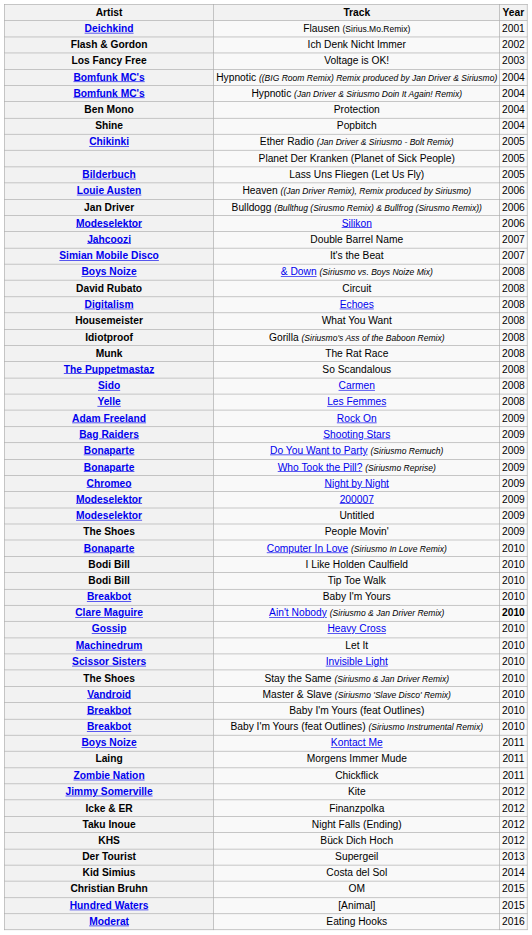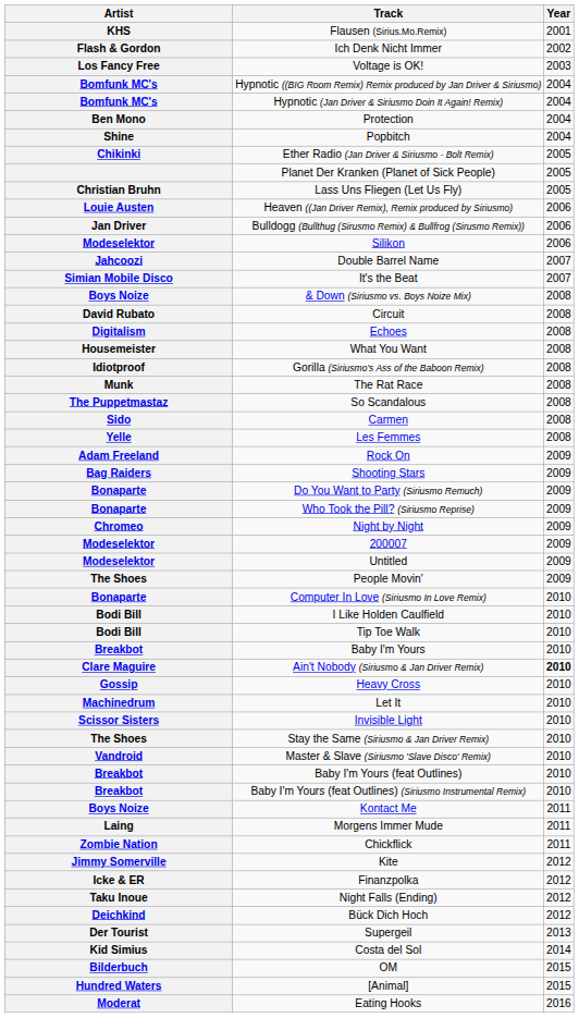 <table class="wikitable plainrowheaders" style="text-align:center;">
 <tr>
 <th scope="col" style="width:20em;">Artist</th>
 <th scope="col">Track</th>
 <th scope="col">Year</th>
 </tr>
 <tr>
-<th scope="row"><a href='#'>Deichkind</a></th>
+<th scope="row">KHS</th>
 <td>Flausen  <small>(Sirius.Mo.Remix)</small></td>
 <td>2001</td>
 </tr>
 <tr>
 <th scope="row">Flash & Gordon</th>
 <td>Ich Denk Nicht Immer</td>
 <td>2002</td>
 </tr>
 <tr>
 <th scope="row">Los Fancy Free</th>
 <td>Voltage is OK!</td>
 <td>2003</td>
 </tr>
 <tr>
 <th scope="row"><a href='#'>Bomfunk MC's</a></th>
 <td>Hypnotic <small><em>((BIG Room Remix) Remix produced by Jan Driver & Siriusmo)</em></small></td>
 <td>2004</td>
 </tr>
 <tr>
 <th scope="row"><a href='#'>Bomfunk MC's</a></th>
 <td>Hypnotic <small><em>(Jan Driver & Siriusmo Doin It Again! Remix)</em></small></td>
 <td>2004</td>
 </tr>
 <tr>
 <th scope="row">Ben Mono</th>
 <td>Protection</td>
 <td>2004</td>
 </tr>
 <tr>
 <th scope="row">Shine</th>
 <td>Popbitch</td>
 <td>2004</td>
 </tr>
 <tr>
 <th scope="row"><a href='#'>Chikinki</a></th>
 <td>Ether Radio <small><em>(Jan Driver & Siriusmo - Bolt Remix)</em></small></td>
 <td>2005</td>
 </tr>
 <tr>
 <th scope="row"></th>
 <td>Planet Der Kranken (Planet of Sick People)</td>
 <td>2005</td>
 </tr>
 <tr>
-<th scope="row"><a href='#'>Bilderbuch</a></th>
+<th scope="row">Christian Bruhn</th>
 <td>Lass Uns Fliegen (Let Us Fly)</td>
 <td>2005</td>
 </tr>
 <tr>
 <th scope="row"><a href='#'>Louie Austen</a></th>
 <td>Heaven <small><em>((Jan Driver Remix), Remix produced by Siriusmo)</em></small></td>
 <td>2006</td>
 </tr>
 <tr>
 <th scope="row">Jan Driver</th>
 <td>Bulldogg <small><em>(Bullthug (Sirusmo Remix) & Bullfrog (Sirusmo Remix))</em></small></td>
 <td>2006</td>
 </tr>
 <tr>
 <th scope="row"><a href='#'>Modeselektor</a></th>
 <td><a href='#'>Silikon</a></td>
 <td>2006</td>
 </tr>
 <tr>
 <th scope="row"><a href='#'>Jahcoozi</a></th>
 <td>Double Barrel Name</td>
 <td>2007</td>
 </tr>
 <tr>
 <th scope="row"><a href='#'>Simian Mobile Disco</a></th>
 <td>It's the Beat</td>
 <td>2007</td>
 </tr>
 <tr>
 <th scope="row"><a href='#'>Boys Noize</a></th>
 <td><a href='#'>& Down</a> <small><em>(Siriusmo vs. Boys Noize Mix)</em></small></td>
 <td>2008</td>
 </tr>
 <tr>
 <th scope="row">David Rubato</th>
 <td>Circuit</td>
 <td>2008</td>
 </tr>
 <tr>
 <th scope="row"><a href='#'>Digitalism</a></th>
 <td><a href='#'>Echoes</a></td>
 <td>2008</td>
 </tr>
 <tr>
 <th scope="row">Housemeister</th>
 <td>What You Want</td>
 <td>2008</td>
 </tr>
 <tr>
 <th scope="row">Idiotproof</th>
 <td>Gorilla <small><em>(Siriusmo's Ass of the Baboon Remix)</em></small></td>
 <td>2008</td>
 </tr>
 <tr>
 <th scope="row">Munk</th>
 <td>The Rat Race</td>
 <td>2008</td>
 </tr>
 <tr>
 <th scope="row"><a href='#'>The Puppetmastaz</a></th>
 <td>So Scandalous</td>
 <td>2008</td>
 </tr>
 <tr>
 <th scope="row"><a href='#'>Sido</a></th>
 <td><a href='#'>Carmen</a></td>
 <td>2008</td>
 </tr>
 <tr>
 <th scope="row"><a href='#'>Yelle</a></th>
 <td><a href='#'>Les Femmes</a></td>
 <td>2008</td>
 </tr>
 <tr>
 <th scope="row"><a href='#'>Adam Freeland</a></th>
 <td><a href='#'>Rock On</a></td>
 <td>2009</td>
 </tr>
 <tr>
 <th scope="row"><a href='#'>Bag Raiders</a></th>
 <td><a href='#'>Shooting Stars</a></td>
 <td>2009</td>
 </tr>
 <tr>
 <th scope="row"><a href='#'>Bonaparte</a></th>
 <td><a href='#'>Do You Want to Party</a> <small><em>(Siriusmo Remuch)</em></small></td>
 <td>2009</td>
 </tr>
 <tr>
 <th scope="row"><a href='#'>Bonaparte</a></th>
 <td><a href='#'>Who Took the Pill?</a> <small><em>(Siriusmo Reprise)</em></small></td>
 <td>2009</td>
 </tr>
 <tr>
 <th scope="row"><a href='#'>Chromeo</a></th>
 <td><a href='#'>Night by Night</a></td>
 <td>2009</td>
 </tr>
 <tr>
 <th scope="row"><a href='#'>Modeselektor</a></th>
 <td><a href='#'>200007</a></td>
 <td>2009</td>
 </tr>
 <tr>
 <th scope="row"><a href='#'>Modeselektor</a></th>
 <td>Untitled</td>
 <td>2009</td>
 </tr>
 <tr>
 <th scope="row">The Shoes</th>
 <td>People Movin'</td>
 <td>2009</td>
 </tr>
 <tr>
 <th scope="row"><a href='#'>Bonaparte</a></th>
 <td><a href='#'>Computer In Love</a> <small><em>(Siriusmo In Love Remix)</em></small></td>
 <td>2010</td>
 </tr>
 <tr>
 <th scope="row">Bodi Bill</th>
 <td>I Like Holden Caulfield</td>
 <td>2010</td>
 </tr>
 <tr>
 <th scope="row">Bodi Bill</th>
 <td>Tip Toe Walk</td>
 <td>2010</td>
 </tr>
 <tr>
 <th scope="row"><a href='#'>Breakbot</a></th>
 <td>Baby I'm Yours</td>
 <td>2010</td>
 </tr>
 <tr>
 <th scope="row"><a href='#'>Clare Maguire</a></th>
 <td><a href='#'>Ain't Nobody</a> <small><em>(Siriusmo & Jan Driver Remix)</em></small></td>
 <td><strong>2010</strong></td>
 </tr>
 <tr>
 <th scope="row"><a href='#'>Gossip</a></th>
 <td><a href='#'>Heavy Cross</a></td>
 <td>2010</td>
 </tr>
 <tr>
 <th scope="row"><a href='#'>Machinedrum</a></th>
 <td>Let It</td>
 <td>2010</td>
 </tr>
 <tr>
 <th scope="row"><a href='#'>Scissor Sisters</a></th>
 <td><a href='#'>Invisible Light</a></td>
 <td>2010</td>
 </tr>
 <tr>
 <th scope="row">The Shoes</th>
 <td>Stay the Same <small><em>(Siriusmo & Jan Driver Remix)</em></small></td>
 <td>2010</td>
 </tr>
 <tr>
 <th scope="row"><a href='#'>Vandroid</a></th>
 <td>Master & Slave <small><em>(Siriusmo 'Slave Disco' Remix)</em></small></td>
 <td>2010</td>
 </tr>
 <tr>
 <th scope="row"><a href='#'>Breakbot</a></th>
 <td>Baby I'm Yours (feat Outlines)</td>
 <td>2010</td>
 </tr>
 <tr>
 <th scope="row"><a href='#'>Breakbot</a></th>
 <td>Baby I'm Yours (feat Outlines) <small><em>(Siriusmo Instrumental Remix)</em></small></td>
 <td>2010</td>
 </tr>
 <tr>
 <th scope="row"><a href='#'>Boys Noize</a></th>
 <td><a href='#'>Kontact Me</a></td>
 <td>2011</td>
 </tr>
 <tr>
 <th scope="row">Laing</th>
 <td>Morgens Immer Mude</td>
 <td>2011</td>
 </tr>
 <tr>
 <th scope="row"><a href='#'>Zombie Nation</a></th>
 <td>Chickflick</td>
 <td>2011</td>
 </tr>
 <tr>
 <th scope="row"><a href='#'>Jimmy Somerville</a></th>
 <td>Kite</td>
 <td>2012</td>
 </tr>
 <tr>
 <th scope="row">Icke & ER</th>
 <td>Finanzpolka</td>
 <td>2012</td>
 </tr>
 <tr>
 <th scope="row">Taku Inoue</th>
 <td>Night Falls (Ending)</td>
 <td>2012</td>
 </tr>
 <tr>
-<th scope="row">KHS</th>
+<th scope="row"><a href='#'>Deichkind</a></th>
 <td>Bück Dich Hoch</td>
 <td>2012</td>
 </tr>
 <tr>
 <th scope="row">Der Tourist</th>
 <td>Supergeil</td>
 <td>2013</td>
 </tr>
 <tr>
 <th scope="row">Kid Simius</th>
 <td>Costa del Sol</td>
 <td>2014</td>
 </tr>
 <tr>
-<th scope="row">Christian Bruhn</th>
+<th scope="row"><a href='#'>Bilderbuch</a></th>
 <td>OM</td>
 <td>2015</td>
 </tr>
 <tr>
 <th scope="row"><a href='#'>Hundred Waters</a></th>
 <td>[Animal]</td>
 <td>2015</td>
 </tr>
 <tr>
 <th scope="row"><a href='#'>Moderat</a></th>
 <td>Eating Hooks</td>
 <td>2016</td>
 </tr>
 </table>
